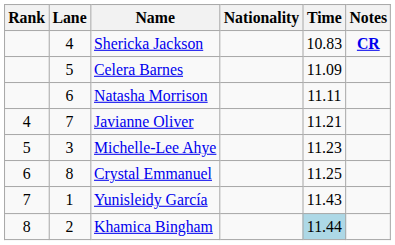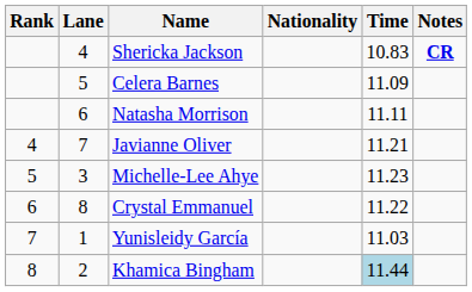 <table class="wikitable sortable" style="text-align:center;font-size:95%">
 <tr>
 <th>Rank</th>
 <th>Lane</th>
 <th>Name</th>
 <th>Nationality</th>
 <th>Time</th>
 <th>Notes</th>
 </tr>
 <tr>
 <td></td>
 <td>4</td>
 <td align=left><a href='#'>Shericka Jackson</a></td>
 <td align=left></td>
 <td>10.83</td>
 <td><strong><a href='#'>CR</a></strong></td>
 </tr>
 <tr>
 <td></td>
 <td>5</td>
 <td align=left><a href='#'>Celera Barnes</a></td>
 <td align=left></td>
 <td>11.09</td>
 <td></td>
 </tr>
 <tr>
 <td></td>
 <td>6</td>
 <td align=left><a href='#'>Natasha Morrison</a></td>
 <td align=left></td>
 <td>11.11</td>
 <td></td>
 </tr>
 <tr>
 <td>4</td>
 <td>7</td>
 <td align=left><a href='#'>Javianne Oliver</a></td>
 <td align=left></td>
 <td>11.21</td>
 <td></td>
 </tr>
 <tr>
 <td>5</td>
 <td>3</td>
 <td align=left><a href='#'>Michelle-Lee Ahye</a></td>
 <td align=left></td>
 <td>11.23</td>
 <td></td>
 </tr>
 <tr>
 <td>6</td>
 <td>8</td>
 <td align=left><a href='#'>Crystal Emmanuel</a></td>
 <td align=left></td>
-<td>11.25</td>
+<td>11.22</td>
 <td></td>
 </tr>
 <tr>
 <td>7</td>
 <td>1</td>
 <td align=left><a href='#'>Yunisleidy García</a></td>
 <td align=left></td>
-<td>11.43</td>
+<td>11.03</td>
 <td></td>
 </tr>
 <tr>
 <td>8</td>
 <td>2</td>
 <td align=left><a href='#'>Khamica Bingham</a></td>
 <td align=left></td>
 <td style="background: lightblue;">11.44</td>
 <td></td>
 </tr>
 </table>
